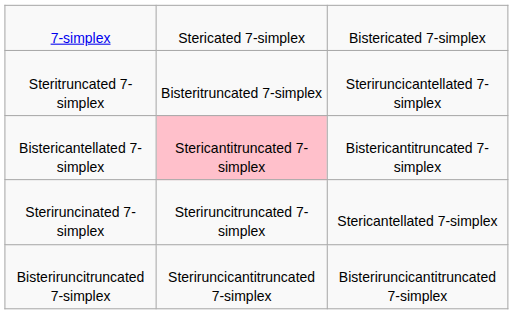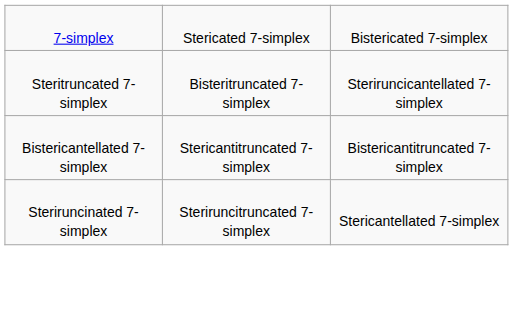 <table class=wikitable style="float:right; margin-left:8px; width:480px">
 <tr align=center>
 <td><br><small><a href='#'>7-simplex</a></small><br></td>
 <td><br><small>Stericated 7-simplex</small><br></td>
 <td><br><small>Bistericated 7-simplex</small><br></td>
 </tr>
 <tr align=center>
 <td><br><small>Steritruncated 7-simplex</small><br></td>
 <td><br><small>Bisteritruncated 7-simplex</small><br></td>
 <td><br><small>Steriruncicantellated 7-simplex</small><br></td>
 </tr>
 <tr align=center>
 <td><br><small>Bistericantellated 7-simplex</small><br></td>
-<td style="background: pink;"><br><small>Stericantitruncated 7-simplex</small><br></td>
+<td><br><small>Stericantitruncated 7-simplex</small><br></td>
 <td><br><small>Bistericantitruncated 7-simplex</small><br></td>
 </tr>
 <tr align=center>
 <td><br><small>Steriruncinated 7-simplex</small><br></td>
 <td><br><small>Steriruncitruncated 7-simplex</small><br></td>
 <td><br><small>Stericantellated 7-simplex</small><br></td>
 </tr>
-<tr align=center>
-<td><br><small>Bisteriruncitruncated 7-simplex</small><br></td>
-<td><br><small>Steriruncicantitruncated 7-simplex</small><br></td>
-<td><br><small>Bisteriruncicantitruncated 7-simplex</small><br></td>
-</tr>
 </table>
